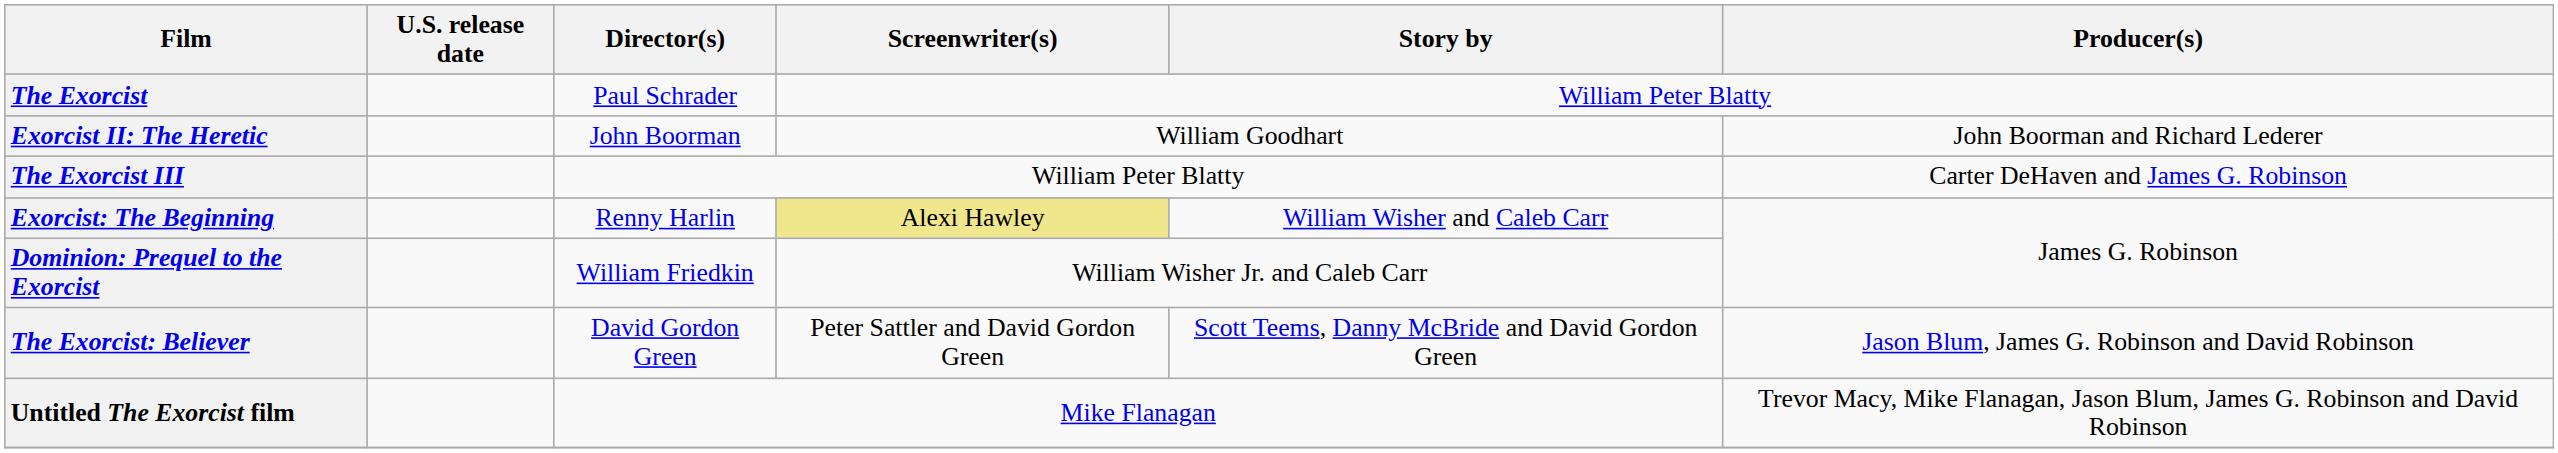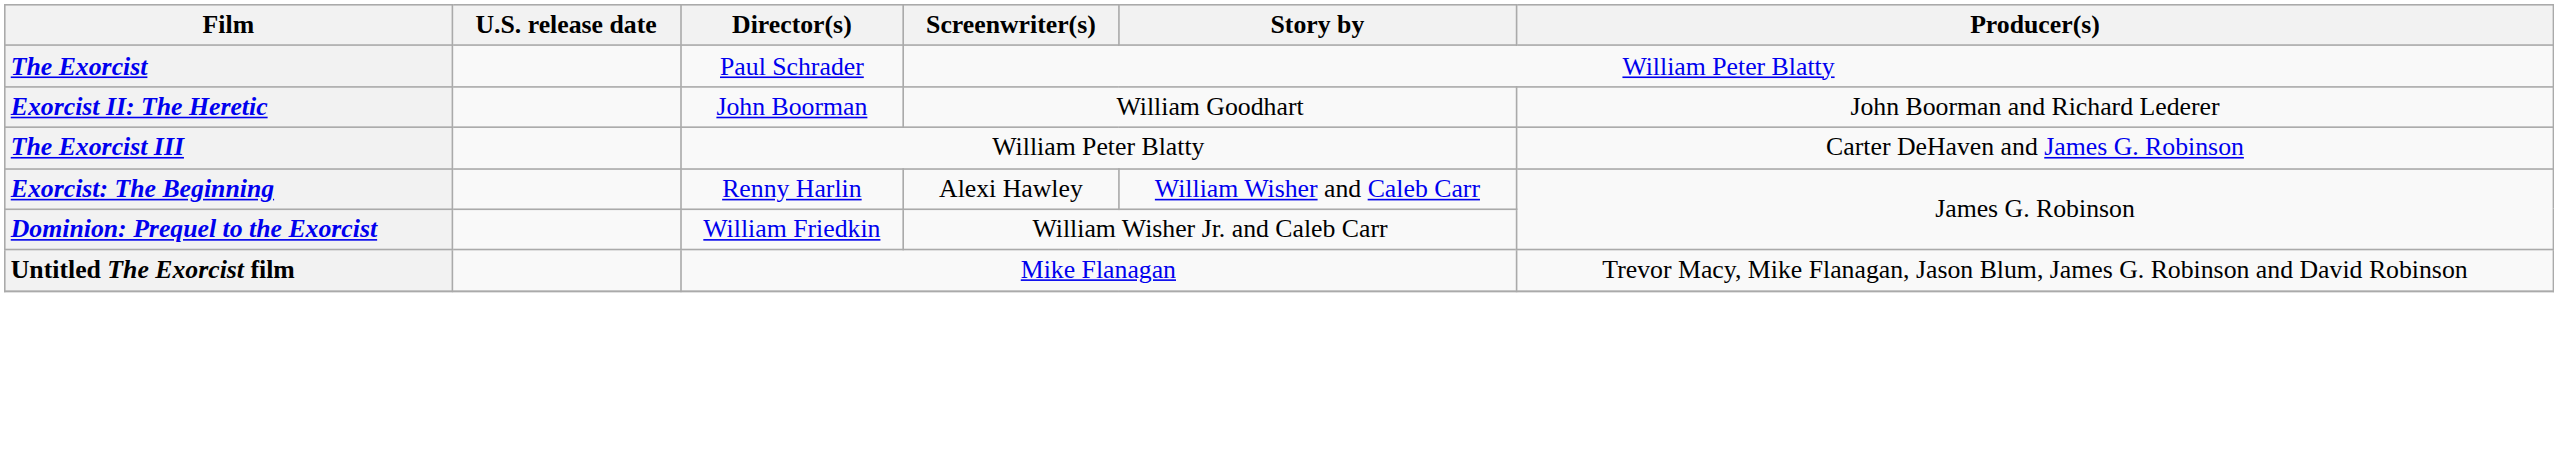 <table class="wikitable plainrowheaders" style="text-align:center" width=100%>
 <tr>
 <th scope="col">Film</th>
 <th scope="col">U.S. release date</th>
 <th scope="col">Director(s)</th>
 <th scope="col">Screenwriter(s)</th>
 <th scope="col">Story by</th>
 <th scope="col">Producer(s)</th>
 </tr>
 <tr>
 <th scope="row" style="text-align:left"><em><a href='#'>The Exorcist</a></em></th>
 <td style="text-align:center"></td>
 <td><a href='#'>Paul Schrader</a></td>
 <td colspan="3"><a href='#'>William Peter Blatty</a></td>
 </tr>
 <tr>
 <th scope="row" style="text-align:left"><em><a href='#'>Exorcist II: The Heretic</a></em></th>
 <td style="text-align:center"></td>
 <td><a href='#'>John Boorman</a></td>
 <td colspan="2">William Goodhart</td>
 <td>John Boorman and Richard Lederer</td>
 </tr>
 <tr>
 <th scope="row" style="text-align:left"><em><a href='#'>The Exorcist III</a></em></th>
 <td style="text-align:center"></td>
 <td colspan="3">William Peter Blatty</td>
 <td>Carter DeHaven and <a href='#'>James G. Robinson</a></td>
 </tr>
 <tr>
 <th scope="row" style="text-align:left"><em><a href='#'>Exorcist: The Beginning</a></em></th>
 <td style="text-align:center"></td>
 <td><a href='#'>Renny Harlin</a></td>
-<td style="background: khaki;">Alexi Hawley</td>
+<td>Alexi Hawley</td>
 <td><a href='#'>William Wisher</a> and <a href='#'>Caleb Carr</a></td>
 <td rowspan="2">James G. Robinson</td>
 </tr>
 <tr>
 <th scope="row" style="text-align:left"><em><a href='#'>Dominion: Prequel to the Exorcist</a></em></th>
 <td style="text-align:center"></td>
 <td><a href='#'>William Friedkin</a></td>
 <td colspan="2">William Wisher Jr. and Caleb Carr</td>
 </tr>
 <tr>
-<th scope="row" style="text-align:left"><em><a href='#'>The Exorcist: Believer</a></em></th>
-<td style="text-align:center"></td>
-<td><a href='#'>David Gordon Green</a></td>
-<td>Peter Sattler and David Gordon Green</td>
-<td><a href='#'>Scott Teems</a>, <a href='#'>Danny McBride</a> and David Gordon Green</td>
-<td><a href='#'>Jason Blum</a>, James G. Robinson and David Robinson</td>
-</tr>
-<tr>
 <th scope="row" style="text-align:left">Untitled <em>The Exorcist</em> film</th>
 <td style="text-align:center"></td>
 <td colspan="3"><a href='#'>Mike Flanagan</a></td>
 <td>Trevor Macy, Mike Flanagan, Jason Blum, James G. Robinson and David Robinson</td>
 </tr>
 <tr>
 </tr>
 </table>
